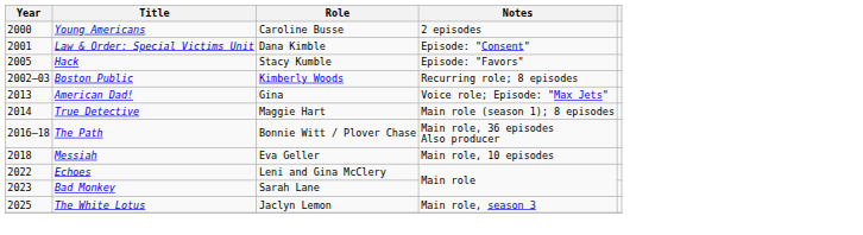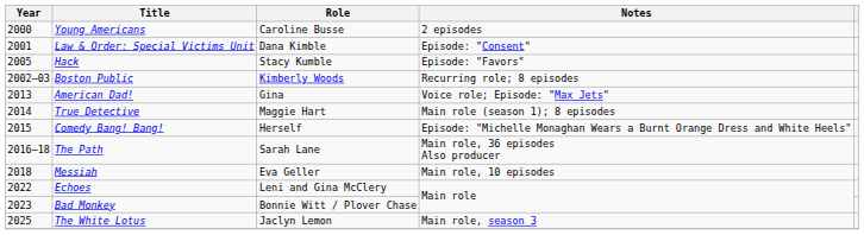 <table class="wikitable sortable">
 <tr>
 <th>Year</th>
 <th>Title</th>
 <th>Role</th>
 <th class="unsortable">Notes</th>
 <th class="unsortable"></th>
 </tr>
 <tr>
 <td>2000</td>
 <td><em><a href='#'>Young Americans</a></em></td>
 <td>Caroline Busse</td>
 <td>2 episodes</td>
 <td></td>
 </tr>
 <tr>
 <td>2001</td>
 <td><em><a href='#'>Law & Order: Special Victims Unit</a></em></td>
 <td>Dana Kimble</td>
 <td>Episode: "<a href='#'>Consent</a>"</td>
 <td></td>
 </tr>
 <tr>
 <td>2005</td>
 <td><em><a href='#'>Hack</a></em></td>
 <td>Stacy Kumble</td>
 <td>Episode: "Favors"</td>
 <td></td>
 </tr>
 <tr>
 <td>2002–03</td>
 <td><em><a href='#'>Boston Public</a></em></td>
 <td><a href='#'>Kimberly Woods</a></td>
 <td>Recurring role; 8 episodes</td>
 <td></td>
 </tr>
 <tr>
 <td>2013</td>
 <td><em><a href='#'>American Dad!</a></em></td>
 <td>Gina</td>
 <td>Voice role; Episode: "<a href='#'>Max Jets</a>"</td>
 <td></td>
 </tr>
 <tr>
 <td>2014</td>
 <td><em><a href='#'>True Detective</a></em></td>
 <td>Maggie Hart</td>
 <td>Main role (season 1); 8 episodes</td>
 <td></td>
 </tr>
 <tr>
+<td>2015</td>
+<td><em><a href='#'>Comedy Bang! Bang!</a></em></td>
+<td>Herself</td>
+<td>Episode: "Michelle Monaghan Wears a Burnt Orange Dress and White Heels"</td>
+<td></td>
+</tr>
+<tr>
 <td>2016–18</td>
 <td><em><a href='#'>The Path</a></em></td>
-<td>Bonnie Witt / Plover Chase</td>
+<td>Sarah Lane</td>
 <td>Main role, 36 episodes <br> Also producer</td>
 <td></td>
 </tr>
 <tr>
 <td>2018</td>
 <td><em><a href='#'>Messiah</a></em></td>
 <td>Eva Geller</td>
 <td>Main role, 10 episodes</td>
 <td></td>
 </tr>
 <tr>
 <td>2022</td>
 <td><em><a href='#'>Echoes</a></em></td>
 <td>Leni and Gina McClery</td>
 <td rowspan=2>Main role</td>
 <td></td>
 </tr>
 <tr>
 <td>2023</td>
 <td><em><a href='#'>Bad Monkey</a></em></td>
-<td>Sarah Lane</td>
+<td>Bonnie Witt / Plover Chase</td>
 <td></td>
 </tr>
 <tr>
 <td>2025</td>
 <td><em><a href='#'>The White Lotus</a></em></td>
 <td>Jaclyn Lemon</td>
 <td>Main role, <a href='#'>season 3</a></td>
 <td></td>
 </tr>
 <tr>
 </tr>
 </table>
